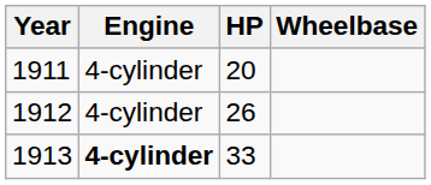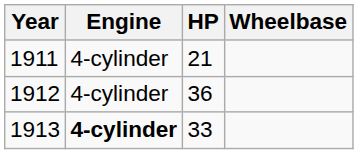 <table class="wikitable">
 <tr>
 <th>Year</th>
 <th>Engine</th>
 <th>HP</th>
 <th>Wheelbase</th>
 </tr>
 <tr>
 <td>1911</td>
 <td>4-cylinder</td>
-<td>20</td>
+<td>21</td>
 <td></td>
 </tr>
 <tr>
 <td>1912</td>
 <td>4-cylinder</td>
-<td>26</td>
+<td>36</td>
 <td></td>
 </tr>
 <tr>
 <td>1913</td>
 <td><strong>4-cylinder</strong></td>
 <td>33</td>
 <td> </td>
 </tr>
 </table>
